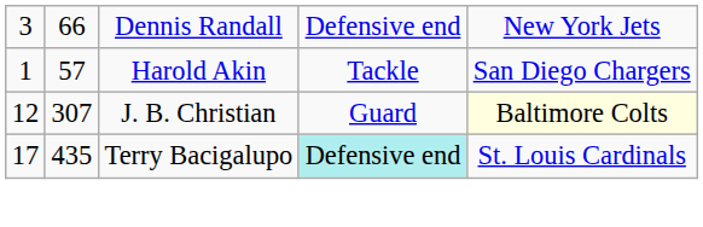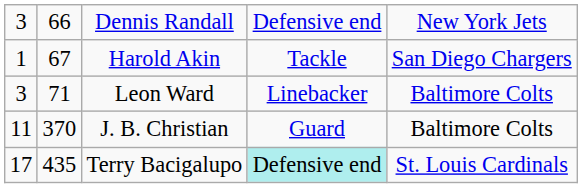 <table class="wikitable" style="text-align:center">
 <tr>
 <td>3</td>
 <td>66</td>
 <td><a href='#'>Dennis Randall</a></td>
 <td><a href='#'>Defensive end</a></td>
 <td><a href='#'>New York Jets</a></td>
 </tr>
 <tr>
 <td>1</td>
-<td>57</td>
+<td>67</td>
 <td><a href='#'>Harold Akin</a></td>
 <td><a href='#'>Tackle</a></td>
 <td><a href='#'>San Diego Chargers</a></td>
 </tr>
 <tr>
-<td>12</td>
-<td>307</td>
+<td>3</td>
+<td>71</td>
+<td>Leon Ward</td>
+<td><a href='#'>Linebacker</a></td>
+<td><a href='#'>Baltimore Colts</a></td>
+</tr>
+<tr>
+<td>11</td>
+<td>370</td>
 <td>J. B. Christian</td>
 <td><a href='#'>Guard</a></td>
-<td style="background: lightyellow;">Baltimore Colts</td>
+<td>Baltimore Colts</td>
 </tr>
 <tr>
 <td>17</td>
 <td>435</td>
 <td>Terry Bacigalupo</td>
 <td style="background: paleturquoise;">Defensive end</td>
 <td><a href='#'>St. Louis Cardinals</a></td>
 </tr>
 </table>
